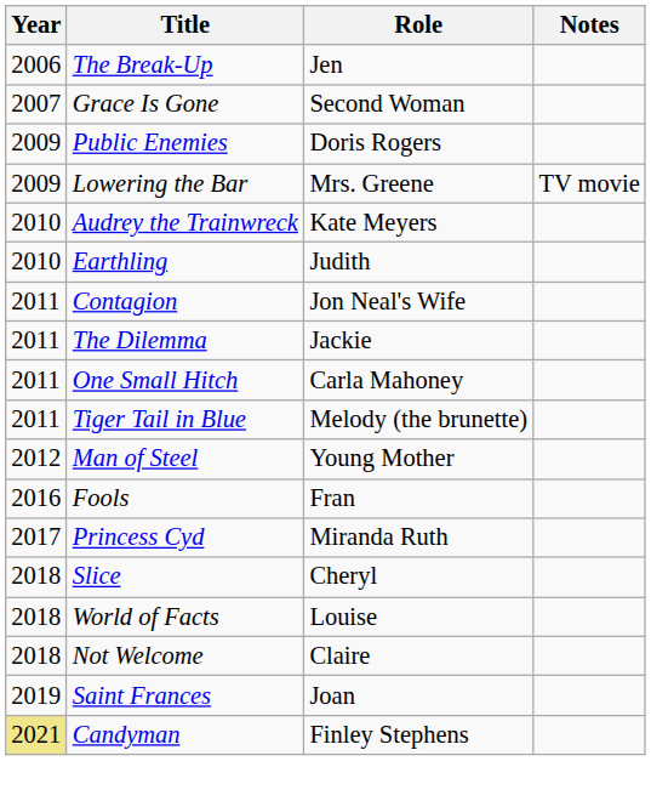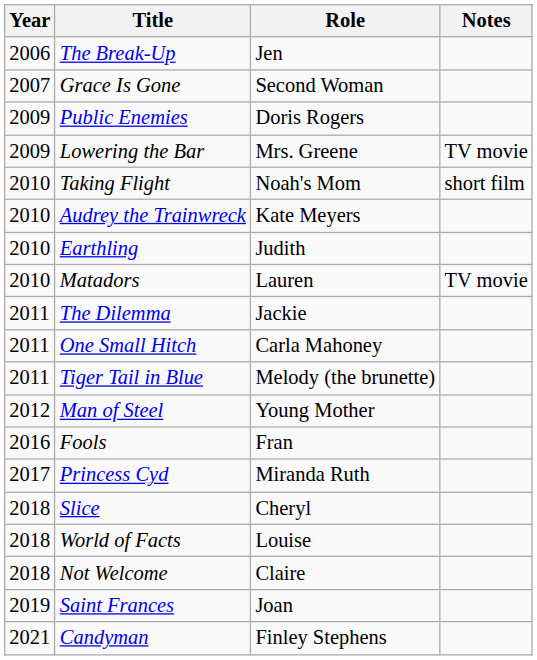 <table class="wikitable">
 <tr>
 <th>Year</th>
 <th>Title</th>
 <th>Role</th>
 <th>Notes</th>
 </tr>
 <tr>
 <td>2006</td>
 <td><em><a href='#'>The Break-Up</a></em></td>
 <td>Jen</td>
 <td></td>
 </tr>
 <tr>
 <td>2007</td>
 <td><em>Grace Is Gone</em></td>
 <td>Second Woman</td>
 <td></td>
 </tr>
 <tr>
 <td>2009</td>
 <td><a href='#'><em>Public Enemies</em></a></td>
 <td>Doris Rogers</td>
 <td></td>
 </tr>
 <tr>
 <td>2009</td>
 <td><em>Lowering the Bar</em></td>
 <td>Mrs. Greene</td>
 <td>TV movie</td>
 </tr>
 <tr>
 <td>2010</td>
+<td><em>Taking Flight</em></td>
+<td>Noah's Mom</td>
+<td>short film</td>
+</tr>
+<tr>
+<td>2010</td>
 <td><em><a href='#'>Audrey the Trainwreck</a></em></td>
 <td>Kate Meyers</td>
 <td></td>
 </tr>
 <tr>
 <td>2010</td>
 <td><a href='#'><em>Earthling</em></a></td>
 <td>Judith</td>
 <td></td>
 </tr>
 <tr>
-<td>2011</td>
-<td><a href='#'><em>Contagion</em></a></td>
-<td>Jon Neal's Wife</td>
-<td></td>
+<td>2010</td>
+<td><em>Matadors</em></td>
+<td>Lauren</td>
+<td>TV movie</td>
 </tr>
 <tr>
 <td>2011</td>
 <td><em><a href='#'>The Dilemma</a></em></td>
 <td>Jackie</td>
 <td></td>
 </tr>
 <tr>
 <td>2011</td>
 <td><em><a href='#'>One Small Hitch</a></em></td>
 <td>Carla Mahoney</td>
 <td></td>
 </tr>
 <tr>
 <td>2011</td>
 <td><em><a href='#'>Tiger Tail in Blue</a></em></td>
 <td>Melody (the brunette)</td>
 <td></td>
 </tr>
 <tr>
 <td>2012</td>
 <td><em><a href='#'>Man of Steel</a></em></td>
 <td>Young Mother</td>
 <td></td>
 </tr>
 <tr>
 <td>2016</td>
 <td><em>Fools</em></td>
 <td>Fran</td>
 <td></td>
 </tr>
 <tr>
 <td>2017</td>
 <td><em><a href='#'>Princess Cyd</a></em></td>
 <td>Miranda Ruth</td>
 <td></td>
 </tr>
 <tr>
 <td>2018</td>
 <td><em><a href='#'>Slice</a></em></td>
 <td>Cheryl</td>
 <td></td>
 </tr>
 <tr>
 <td>2018</td>
 <td><em>World of Facts</em></td>
 <td>Louise</td>
 <td></td>
 </tr>
 <tr>
 <td>2018</td>
 <td><em>Not Welcome</em></td>
 <td>Claire</td>
 <td></td>
 </tr>
 <tr>
 <td>2019</td>
 <td><em><a href='#'>Saint Frances</a></em></td>
 <td>Joan</td>
 <td></td>
 </tr>
 <tr>
-<td style="background: khaki;">2021</td>
+<td>2021</td>
 <td><em><a href='#'>Candyman</a></em></td>
 <td>Finley Stephens</td>
 <td></td>
 </tr>
 </table>
